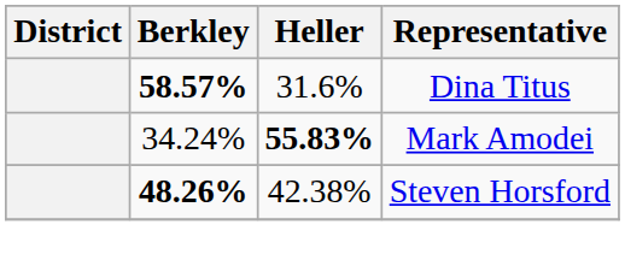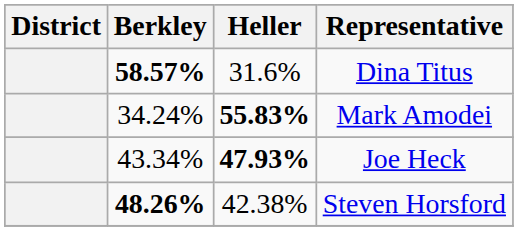 <table class=wikitable>
 <tr>
 <th>District</th>
 <th>Berkley</th>
 <th>Heller</th>
 <th>Representative</th>
 </tr>
 <tr align=center>
 <th></th>
 <td><strong>58.57%</strong></td>
 <td>31.6%</td>
 <td><a href='#'>Dina Titus</a></td>
 </tr>
 <tr align=center>
 <th></th>
 <td>34.24%</td>
 <td><strong>55.83%</strong></td>
 <td><a href='#'>Mark Amodei</a></td>
 </tr>
 <tr align=center>
 <th></th>
+<td>43.34%</td>
+<td><strong>47.93%</strong></td>
+<td><a href='#'>Joe Heck</a></td>
+</tr>
+<tr align=center>
+<th></th>
 <td><strong>48.26%</strong></td>
 <td>42.38%</td>
 <td><a href='#'>Steven Horsford</a></td>
 </tr>
 <tr align=center>
 </tr>
 </table>
